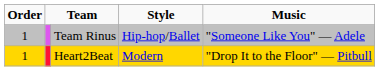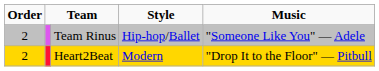 <table class="wikitable">
 <tr>
 <td style="text-align:center;"><strong>Order</strong></td>
 <td style="text-align:center;" colspan=2><strong>Team</strong></td>
 <td style="text-align:center;"><strong>Style</strong></td>
 <td style="text-align:center;"><strong>Music</strong></td>
 </tr>
 <tr bgcolor=silver>
-<td style="text-align:center;">1</td>
+<td style="text-align:center;">2</td>
 <td bgcolor="#DE57EF"></td>
 <td><div>Team Rinus</div></td>
 <td><a href='#'>Hip-hop</a>/<a href='#'>Ballet</a></td>
 <td>"<a href='#'>Someone Like You</a>" — <a href='#'>Adele</a></td>
 </tr>
 <tr bgcolor="gold">
-<td style="text-align:center;">1</td>
+<td style="text-align:center;">2</td>
 <td bgcolor="#FF1234"></td>
 <td><div>Heart2Beat</div></td>
 <td><a href='#'>Modern</a></td>
 <td>"Drop It to the Floor" — <a href='#'>Pitbull</a></td>
 </tr>
 </table>
